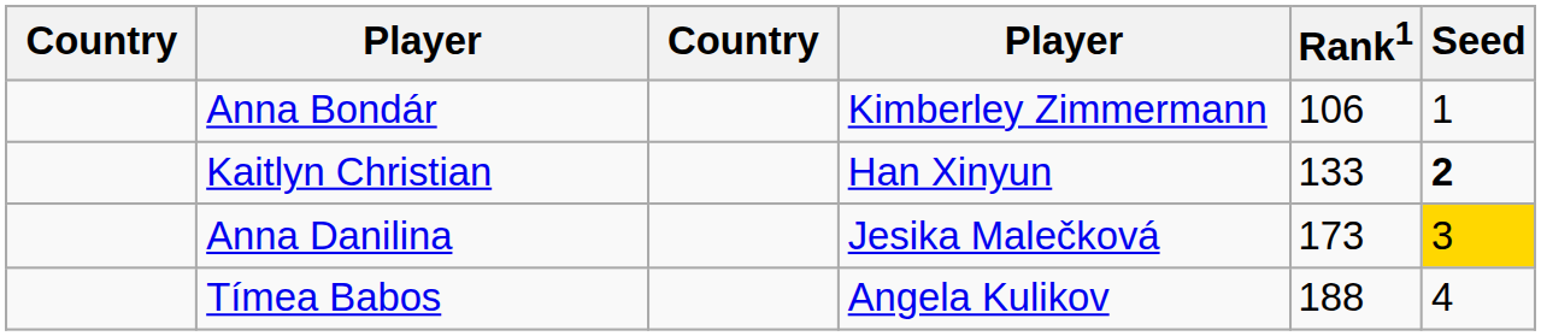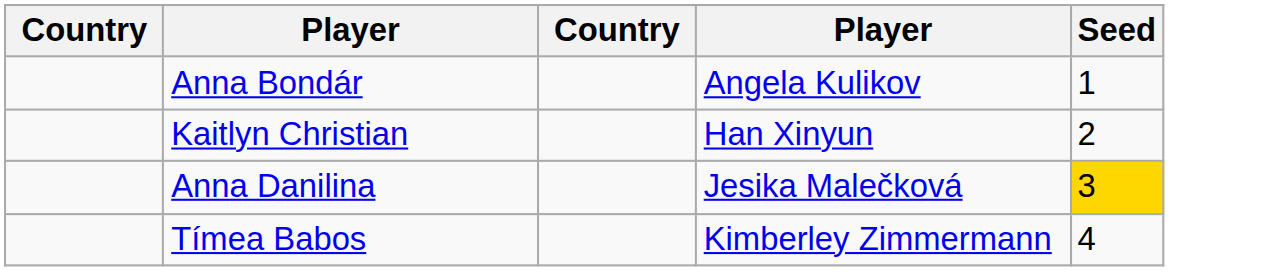 <table class="sortable wikitable">
 <tr>
 <th width="70">Country</th>
 <th width="175">Player</th>
 <th width="70">Country</th>
 <th width="175">Player</th>
-<th>Rank<sup>1</sup></th>
 <th>Seed</th>
 </tr>
 <tr>
 <td></td>
 <td><a href='#'>Anna Bondár</a></td>
 <td></td>
-<td><a href='#'>Kimberley Zimmermann</a></td>
-<td>106</td>
+<td><a href='#'>Angela Kulikov</a></td>
 <td>1</td>
 </tr>
 <tr>
 <td></td>
 <td><a href='#'>Kaitlyn Christian</a></td>
 <td></td>
 <td><a href='#'>Han Xinyun</a></td>
-<td>133</td>
-<td><strong>2</strong></td>
+<td>2</td>
 </tr>
 <tr>
 <td></td>
 <td><a href='#'>Anna Danilina</a></td>
 <td></td>
 <td><a href='#'>Jesika Malečková</a></td>
-<td>173</td>
 <td style="background: gold;">3</td>
 </tr>
 <tr>
 <td></td>
 <td><a href='#'>Tímea Babos</a></td>
 <td></td>
-<td><a href='#'>Angela Kulikov</a></td>
-<td>188</td>
+<td><a href='#'>Kimberley Zimmermann</a></td>
 <td>4</td>
 </tr>
 </table>
